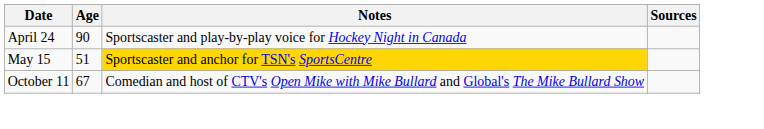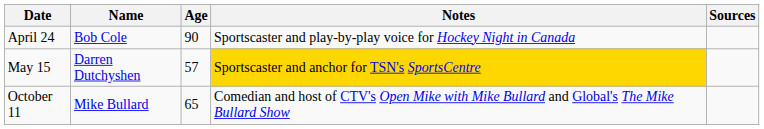 <table class="wikitable sortable">
 <tr>
 <th>Date</th>
+<th>Name</th>
 <th>Age</th>
 <th>Notes</th>
 <th>Sources</th>
 </tr>
 <tr>
 <td>April 24</td>
+<td><a href='#'>Bob Cole</a></td>
 <td>90</td>
 <td>Sportscaster and play-by-play voice for <em><a href='#'>Hockey Night in Canada</a></em></td>
 <td></td>
 </tr>
 <tr>
 <td>May 15</td>
-<td>51</td>
+<td><a href='#'>Darren Dutchyshen</a></td>
+<td>57</td>
 <td style="background: gold;">Sportscaster and anchor for <a href='#'>TSN's</a> <em><a href='#'>SportsCentre</a></em></td>
 <td></td>
 </tr>
 <tr>
 <td>October 11</td>
-<td>67</td>
+<td><a href='#'>Mike Bullard</a></td>
+<td>65</td>
 <td>Comedian and host of <a href='#'>CTV's</a> <em><a href='#'>Open Mike with Mike Bullard</a></em> and <a href='#'>Global's</a> <em><a href='#'>The Mike Bullard Show</a></em></td>
 <td></td>
 </tr>
 </table>
